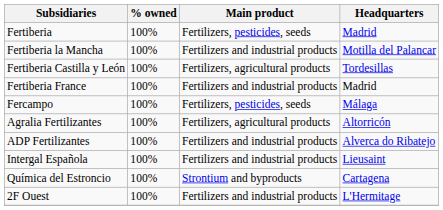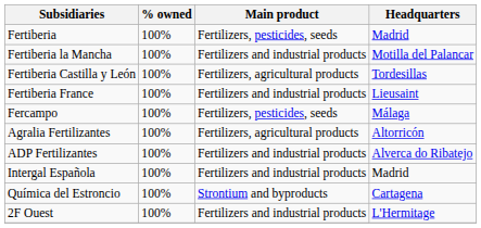 <table class="wikitable sortable">
 <tr>
 <th>Subsidiaries</th>
 <th>% owned</th>
 <th>Main product</th>
 <th>Headquarters</th>
 </tr>
 <tr>
 <td>Fertiberia</td>
 <td>100%</td>
 <td>Fertilizers, <a href='#'>pesticides</a>, seeds</td>
 <td><a href='#'>Madrid</a></td>
 </tr>
 <tr>
 <td>Fertiberia la Mancha</td>
 <td>100%</td>
 <td>Fertilizers and industrial products</td>
 <td><a href='#'>Motilla del Palancar</a></td>
 </tr>
 <tr>
 <td>Fertiberia Castilla y León</td>
 <td>100%</td>
 <td>Fertilizers, agricultural products</td>
 <td><a href='#'>Tordesillas</a></td>
 </tr>
 <tr>
 <td>Fertiberia France</td>
 <td>100%</td>
 <td>Fertilizers and industrial products</td>
-<td>Madrid</td>
+<td><a href='#'>Lieusaint</a></td>
 </tr>
 <tr>
 <td>Fercampo</td>
 <td>100%</td>
 <td>Fertilizers, <a href='#'>pesticides</a>, seeds</td>
 <td><a href='#'>Málaga</a></td>
 </tr>
 <tr>
 <td>Agralia Fertilizantes</td>
 <td>100%</td>
 <td>Fertilizers, agricultural products</td>
 <td><a href='#'>Altorricón</a></td>
 </tr>
 <tr>
 <td>ADP Fertilizantes</td>
 <td>100%</td>
 <td>Fertilizers and industrial products</td>
 <td><a href='#'>Alverca do Ribatejo</a></td>
 </tr>
 <tr>
 <td>Intergal Española</td>
 <td>100%</td>
 <td>Fertilizers and industrial products</td>
-<td><a href='#'>Lieusaint</a></td>
+<td>Madrid</td>
 </tr>
 <tr>
 <td>Química del Estroncio</td>
 <td>100%</td>
 <td><a href='#'>Strontium</a> and byproducts</td>
 <td><a href='#'>Cartagena</a></td>
 </tr>
 <tr>
 <td>2F Ouest</td>
 <td>100%</td>
 <td>Fertilizers and industrial products</td>
 <td><a href='#'>L'Hermitage</a></td>
 </tr>
 <tr>
 </tr>
 </table>
